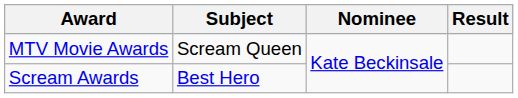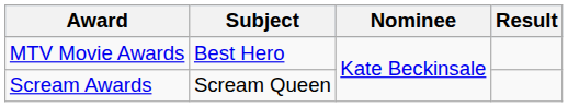 <table class="wikitable">
 <tr style="background:#b0c4de; text-align:center;">
 <th>Award</th>
 <th>Subject</th>
 <th>Nominee</th>
 <th>Result</th>
 </tr>
 <tr>
 <td><a href='#'>MTV Movie Awards</a></td>
-<td>Scream Queen</td>
+<td><a href='#'>Best Hero</a></td>
 <td rowspan=2><a href='#'>Kate Beckinsale</a></td>
 <td></td>
 </tr>
 <tr>
 <td><a href='#'>Scream Awards</a></td>
-<td><a href='#'>Best Hero</a></td>
+<td>Scream Queen</td>
 <td></td>
 </tr>
 </table>
